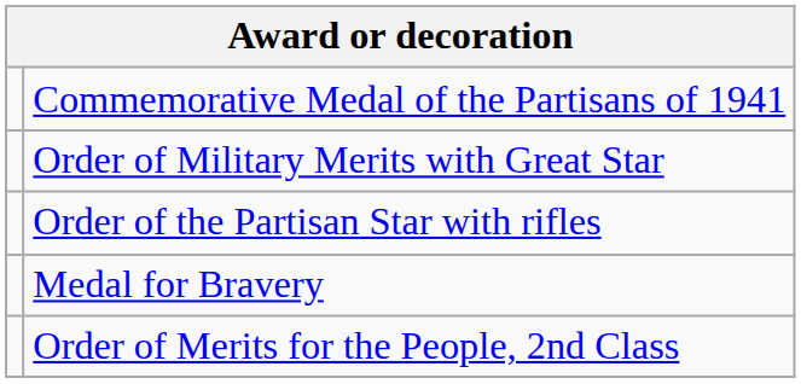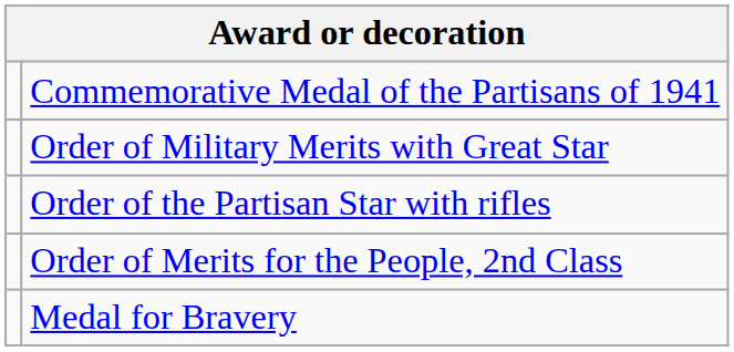 <table class="wikitable" style="text-align:left;">
 <tr>
 <th colspan=2>Award or decoration</th>
 </tr>
 <tr>
 <td></td>
 <td><a href='#'>Commemorative Medal of the Partisans of 1941</a></td>
 </tr>
 <tr>
 <td></td>
 <td><a href='#'>Order of Military Merits with Great Star</a></td>
 </tr>
 <tr>
 <td></td>
 <td><a href='#'>Order of the Partisan Star with rifles</a></td>
 </tr>
 <tr>
 <td></td>
-<td><a href='#'>Medal for Bravery</a></td>
+<td><a href='#'>Order of Merits for the People, 2nd Class</a></td>
 </tr>
 <tr>
 <td></td>
-<td><a href='#'>Order of Merits for the People, 2nd Class</a></td>
+<td><a href='#'>Medal for Bravery</a></td>
 </tr>
 </table>
